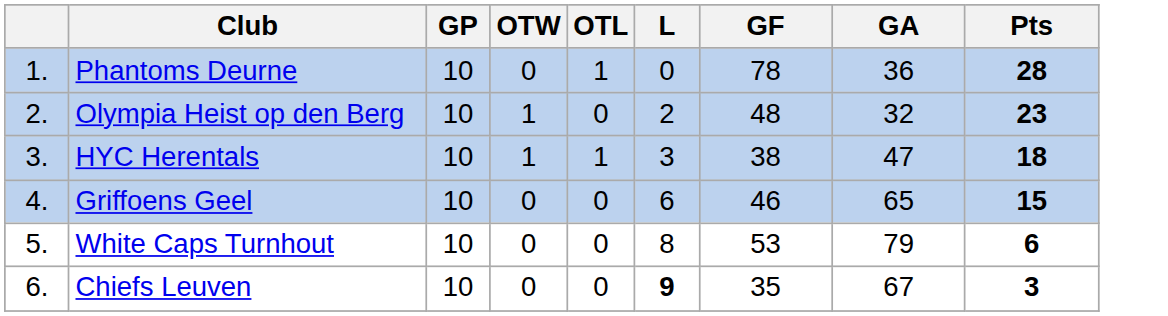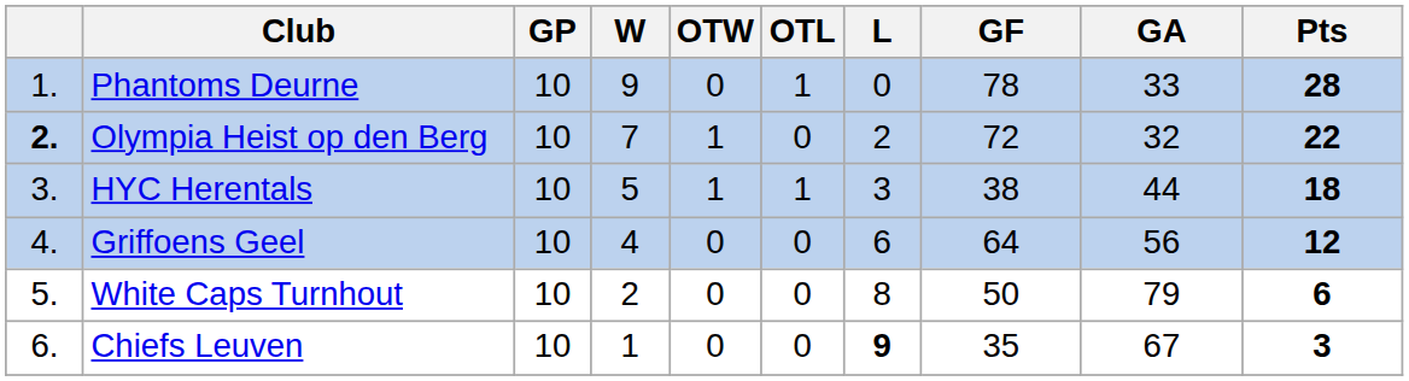 <table class="wikitable">
 <tr>
 <th width="30"></th>
 <th width="200">Club</th>
 <th width="30">GP</th>
+<th width="30">W</th>
 <th width="30">OTW</th>
 <th width="30">OTL</th>
 <th width="30">L</th>
 <th width="70">GF</th>
 <th width="70">GA</th>
 <th width="70">Pts</th>
 </tr>
 <tr bgcolor="#BCD2EE" align="center">
 <td>1.</td>
 <td align="left"><a href='#'>Phantoms Deurne</a></td>
 <td>10</td>
+<td>9</td>
 <td>0</td>
 <td>1</td>
 <td>0</td>
 <td>78</td>
-<td>36</td>
+<td>33</td>
 <td><strong>28</strong></td>
 </tr>
 <tr bgcolor="#BCD2EE" align="center">
-<td>2.</td>
+<td><strong>2.</strong></td>
 <td align="left"><a href='#'>Olympia Heist op den Berg</a></td>
 <td>10</td>
+<td>7</td>
 <td>1</td>
 <td>0</td>
 <td>2</td>
-<td>48</td>
+<td>72</td>
 <td>32</td>
-<td><strong>23</strong></td>
+<td><strong>22</strong></td>
 </tr>
 <tr bgcolor="#BCD2EE" align="center">
 <td>3.</td>
 <td align="left"><a href='#'>HYC Herentals</a></td>
 <td>10</td>
+<td>5</td>
 <td>1</td>
 <td>1</td>
 <td>3</td>
 <td>38</td>
-<td>47</td>
+<td>44</td>
 <td><strong>18</strong></td>
 </tr>
 <tr bgcolor="#BCD2EE" align="center">
 <td>4.</td>
 <td align="left"><a href='#'>Griffoens Geel</a></td>
 <td>10</td>
+<td>4</td>
 <td>0</td>
 <td>0</td>
 <td>6</td>
-<td>46</td>
-<td>65</td>
-<td><strong>15</strong></td>
+<td>64</td>
+<td>56</td>
+<td><strong>12</strong></td>
 </tr>
 <tr bgcolor="#FFFFFF" align="center">
 <td>5.</td>
 <td align="left"><a href='#'>White Caps Turnhout</a></td>
 <td>10</td>
+<td>2</td>
 <td>0</td>
 <td>0</td>
 <td>8</td>
-<td>53</td>
+<td>50</td>
 <td>79</td>
 <td><strong>6</strong></td>
 </tr>
 <tr bgcolor="#FFFFFF" align="center">
 <td>6.</td>
 <td align="left"><a href='#'>Chiefs Leuven</a></td>
 <td>10</td>
+<td>1</td>
 <td>0</td>
 <td>0</td>
 <td><strong>9</strong></td>
 <td>35</td>
 <td>67</td>
 <td><strong>3</strong></td>
 </tr>
 </table>
